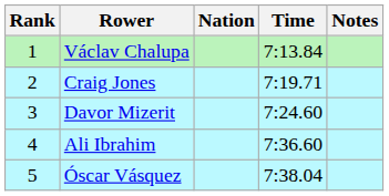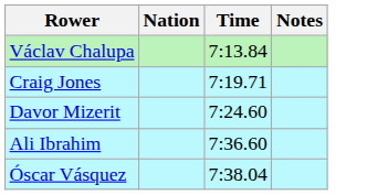 <table class="wikitable sortable" style="text-align:center">
 <tr>
-<th>Rank</th>
 <th>Rower</th>
 <th>Nation</th>
 <th>Time</th>
 <th>Notes</th>
 </tr>
 <tr bgcolor=bbf3bb>
-<td>1</td>
 <td align=left><a href='#'>Václav Chalupa</a></td>
 <td align=left></td>
 <td>7:13.84</td>
 <td></td>
 </tr>
 <tr bgcolor=bbf9ff>
-<td>2</td>
 <td align=left><a href='#'>Craig Jones</a></td>
 <td align=left></td>
 <td>7:19.71</td>
 <td></td>
 </tr>
 <tr bgcolor=bbf9ff>
-<td>3</td>
 <td align=left><a href='#'>Davor Mizerit</a></td>
 <td align=left></td>
 <td>7:24.60</td>
 <td></td>
 </tr>
 <tr bgcolor=bbf9ff>
-<td>4</td>
 <td align=left><a href='#'>Ali Ibrahim</a></td>
 <td align=left></td>
 <td>7:36.60</td>
 <td></td>
 </tr>
 <tr bgcolor=bbf9ff>
-<td>5</td>
 <td align=left><a href='#'>Óscar Vásquez</a></td>
 <td align=left></td>
 <td>7:38.04</td>
 <td></td>
 </tr>
 </table>
